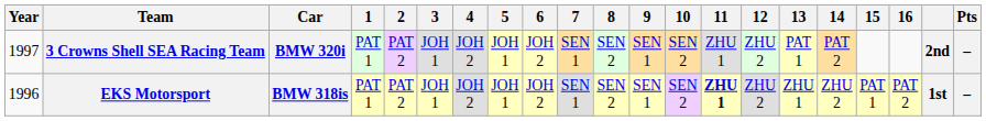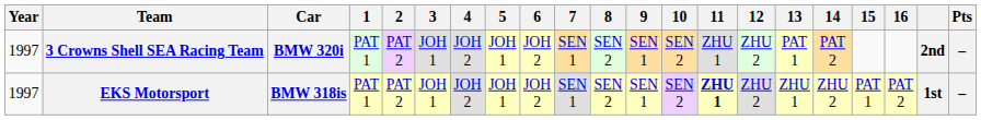 <table class="wikitable" style="text-align:center; font-size:90%">
 <tr>
 <th>Year</th>
 <th>Team</th>
 <th>Car</th>
 <th>1</th>
 <th>2</th>
 <th>3</th>
 <th>4</th>
 <th>5</th>
 <th>6</th>
 <th>7</th>
 <th>8</th>
 <th>9</th>
 <th>10</th>
 <th>11</th>
 <th>12</th>
 <th>13</th>
 <th>14</th>
 <th>15</th>
 <th>16</th>
 <th></th>
 <th>Pts</th>
 </tr>
 <tr>
 <td>1997</td>
 <th><a href='#'>3 Crowns Shell SEA Racing Team</a></th>
 <th><a href='#'>BMW 320i</a></th>
 <td style="background:#DFFFDF;"><a href='#'>PAT</a><br>1<br></td>
 <td style="background:#EFCFFF;"><a href='#'>PAT</a><br>2<br></td>
 <td style="background:#DFDFDF;"><a href='#'>JOH</a><br>1<br></td>
 <td style="background:#DFDFDF;"><a href='#'>JOH</a><br>2<br></td>
 <td style="background:#FFFFBF;"><a href='#'>JOH</a><br>1<br></td>
 <td style="background:#FFFFBF;"><a href='#'>JOH</a><br>2<br></td>
 <td style="background:#FFDF9F;"><a href='#'>SEN</a><br>1<br></td>
 <td style="background:#DFFFDF;"><a href='#'>SEN</a><br>2<br></td>
 <td style="background:#FFDF9F;"><a href='#'>SEN</a><br>1<br></td>
 <td style="background:#FFDF9F;"><a href='#'>SEN</a><br>2<br></td>
 <td style="background:#DFDFDF;"><a href='#'>ZHU</a><br>1<br></td>
 <td style="background:#DFFFDF;"><a href='#'>ZHU</a><br>2<br></td>
 <td style="background:#FFFFBF;"><a href='#'>PAT</a><br>1<br></td>
 <td style="background:#FFDF9F;"><a href='#'>PAT</a><br>2<br></td>
 <td></td>
 <td></td>
 <th>2nd</th>
 <th>–</th>
 </tr>
 <tr>
-<td>1996</td>
+<td>1997</td>
 <th><a href='#'>EKS Motorsport</a></th>
 <th><a href='#'>BMW 318is</a></th>
 <td style="background:#FFFFBF;"><a href='#'>PAT</a><br>1<br></td>
 <td style="background:#FFFFBF;"><a href='#'>PAT</a><br>2<br></td>
 <td style="background:#FFFFBF;"><a href='#'>JOH</a><br>1<br></td>
 <td style="background:#DFDFDF;"><a href='#'>JOH</a><br>2<br></td>
 <td style="background:#FFFFBF;"><a href='#'>JOH</a><br>1<br></td>
 <td style="background:#FFFFBF;"><a href='#'>JOH</a><br>2<br></td>
 <td style="background:#DFDFDF;"><a href='#'>SEN</a><br>1<br></td>
 <td style="background:#FFFFBF;"><a href='#'>SEN</a><br>2<br></td>
 <td style="background:#FFFFBF;"><a href='#'>SEN</a><br>1<br></td>
 <td style="background:#EFCFFF;"><a href='#'>SEN</a><br>2<br></td>
 <td style="background:#FFFFBF;"><strong><a href='#'>ZHU</a><br>1<br></strong></td>
 <td style="background:#DFDFDF;"><a href='#'>ZHU</a><br>2<br></td>
 <td style="background:#FFFFBF;"><a href='#'>ZHU</a><br>1<br></td>
 <td style="background:#FFFFBF;"><a href='#'>ZHU</a><br>2<br></td>
 <td style="background:#FFFFBF;"><a href='#'>PAT</a><br>1<br></td>
 <td style="background:#FFFFBF;"><a href='#'>PAT</a><br>2<br></td>
 <th>1st</th>
 <th>–</th>
 </tr>
 </table>
